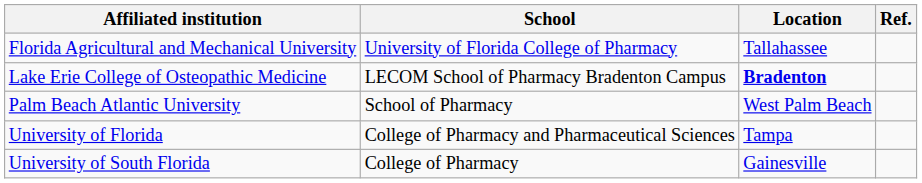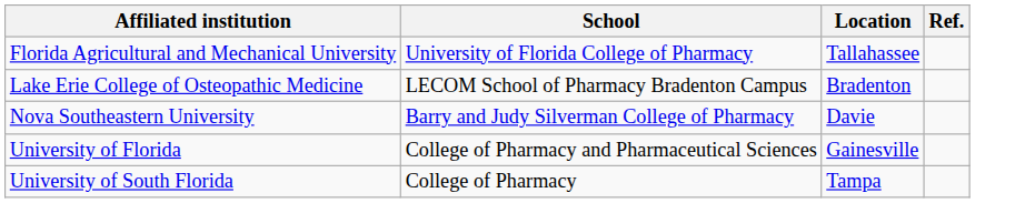 <table class="wikitable sortable">
 <tr>
 <th>Affiliated institution</th>
 <th>School</th>
 <th>Location</th>
 <th>Ref.</th>
 </tr>
 <tr>
 <td><a href='#'>Florida Agricultural and Mechanical University</a></td>
 <td><a href='#'>University of Florida College of Pharmacy</a></td>
 <td><a href='#'>Tallahassee</a></td>
 <td></td>
 </tr>
 <tr>
 <td><a href='#'>Lake Erie College of Osteopathic Medicine</a></td>
 <td>LECOM School of Pharmacy Bradenton Campus</td>
-<td><strong><a href='#'>Bradenton</a></strong></td>
+<td><a href='#'>Bradenton</a></td>
 <td></td>
 </tr>
 <tr>
-<td><a href='#'>Palm Beach Atlantic University</a></td>
-<td>School of Pharmacy</td>
-<td><a href='#'>West Palm Beach</a></td>
+<td><a href='#'>Nova Southeastern University</a></td>
+<td><a href='#'>Barry and Judy Silverman College of Pharmacy</a></td>
+<td><a href='#'>Davie</a></td>
 <td></td>
 </tr>
 <tr>
 <td><a href='#'>University of Florida</a></td>
 <td>College of Pharmacy and Pharmaceutical Sciences</td>
-<td><a href='#'>Tampa</a></td>
+<td><a href='#'>Gainesville</a></td>
 <td></td>
 </tr>
 <tr>
 <td><a href='#'>University of South Florida</a></td>
 <td>College of Pharmacy</td>
-<td><a href='#'>Gainesville</a></td>
+<td><a href='#'>Tampa</a></td>
 <td></td>
 </tr>
 </table>
